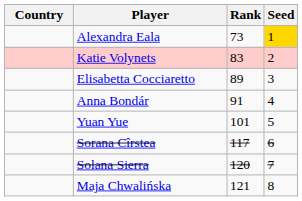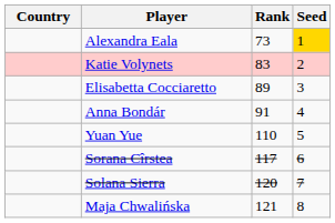 <table class="wikitable">
 <tr>
 <th width="75">Country</th>
 <th width="175">Player</th>
 <th>Rank</th>
 <th>Seed</th>
 </tr>
 <tr>
 <td></td>
 <td><a href='#'>Alexandra Eala</a></td>
 <td>73</td>
 <td style="background: gold;">1</td>
 </tr>
 <tr style="background:#fcc;">
 <td></td>
 <td><a href='#'>Katie Volynets</a></td>
 <td>83</td>
 <td>2</td>
 </tr>
 <tr>
 <td></td>
 <td><a href='#'>Elisabetta Cocciaretto</a></td>
 <td>89</td>
 <td>3</td>
 </tr>
 <tr>
 <td></td>
 <td><a href='#'>Anna Bondár</a></td>
 <td>91</td>
 <td>4</td>
 </tr>
 <tr>
 <td></td>
 <td><a href='#'>Yuan Yue</a></td>
-<td>101</td>
+<td>110</td>
 <td>5</td>
 </tr>
 <tr>
 <td><s></s></td>
 <td><s><a href='#'>Sorana Cîrstea</a></s></td>
 <td><s>117</s></td>
 <td><s>6</s></td>
 </tr>
 <tr>
 <td><s></s></td>
 <td><s><a href='#'>Solana Sierra</a></s></td>
 <td><s>120</s></td>
 <td><s>7</s></td>
 </tr>
 <tr>
 <td></td>
 <td><a href='#'>Maja Chwalińska</a></td>
 <td>121</td>
 <td>8</td>
 </tr>
 </table>
